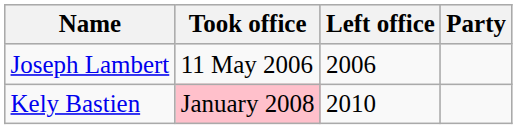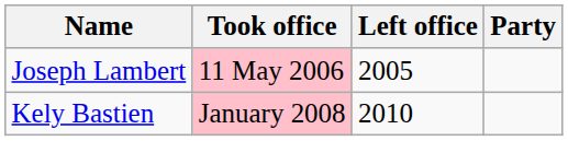 <table class="wikitable">
 <tr>
 <th>Name</th>
 <th>Took office</th>
 <th>Left office</th>
 <th>Party</th>
 </tr>
 <tr>
 <td><a href='#'>Joseph Lambert</a></td>
-<td>11 May 2006</td>
-<td>2006</td>
+<td style="background: pink;">11 May 2006</td>
+<td>2005</td>
 <td></td>
 </tr>
 <tr>
 <td><a href='#'>Kely Bastien</a></td>
 <td style="background: pink;">January 2008</td>
 <td>2010</td>
 </tr>
 </table>
